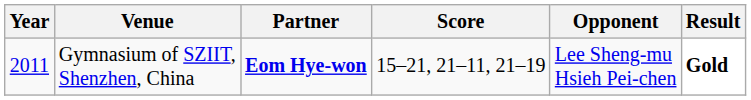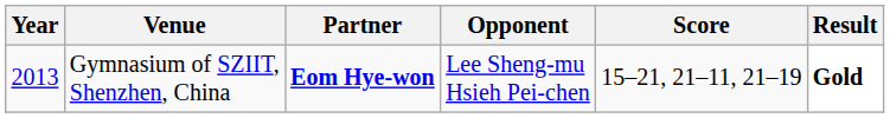 <table class="sortable wikitable" style="font-size: 90%;">
 <tr>
 <th>Year</th>
 <th>Venue</th>
 <th>Partner</th>
+<th>Opponent</th>
 <th>Score</th>
-<th>Opponent</th>
 <th>Result</th>
 </tr>
 <tr>
-<td align="center"><a href='#'>2011</a></td>
+<td align="center"><a href='#'>2013</a></td>
 <td align="left">Gymnasium of <a href='#'>SZIIT</a>,<br><a href='#'>Shenzhen</a>, China</td>
 <td align="left"><strong> <a href='#'>Eom Hye-won</a></strong></td>
+<td align="left"> <a href='#'>Lee Sheng-mu</a> <br>  <a href='#'>Hsieh Pei-chen</a></td>
 <td align="left">15–21, 21–11, 21–19</td>
-<td align="left"> <a href='#'>Lee Sheng-mu</a> <br>  <a href='#'>Hsieh Pei-chen</a></td>
 <td style="text-align:left; background:white"> <strong>Gold</strong></td>
 </tr>
 </table>
